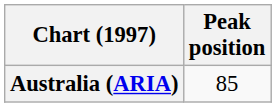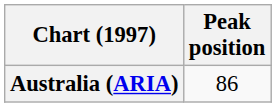 <table class="wikitable plainrowheaders">
 <tr>
 <th scope="col">Chart (1997)</th>
 <th scope="col">Peak<br>position</th>
 </tr>
 <tr>
 <th scope="row">Australia (<a href='#'>ARIA</a>)</th>
-<td style="text-align:center;">85</td>
+<td style="text-align:center;">86</td>
 </tr>
 </table>
